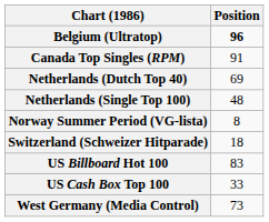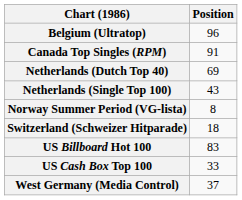 <table class="wikitable sortable plainrowheaders" style="text-align:center;">
 <tr>
 <th scope="col">Chart (1986)</th>
 <th scope="col">Position</th>
 </tr>
 <tr>
 <th scope="row">Belgium (Ultratop)</th>
-<td><strong>96</strong></td>
+<td>96</td>
 </tr>
 <tr>
 <th scope="row">Canada Top Singles (<em>RPM</em>)</th>
 <td>91</td>
 </tr>
 <tr>
 <th scope="row">Netherlands (Dutch Top 40)</th>
 <td>69</td>
 </tr>
 <tr>
 <th scope="row">Netherlands (Single Top 100)</th>
-<td>48</td>
+<td>43</td>
 </tr>
 <tr>
 <th scope="row">Norway Summer Period (VG-lista)</th>
 <td>8</td>
 </tr>
 <tr>
 <th scope="row">Switzerland (Schweizer Hitparade)</th>
 <td>18</td>
 </tr>
 <tr>
 <th scope="row">US <em>Billboard</em> Hot 100</th>
 <td>83</td>
 </tr>
 <tr>
 <th scope="row">US <em>Cash Box</em> Top 100</th>
 <td>33</td>
 </tr>
 <tr>
 <th scope="row">West Germany (Media Control)</th>
-<td>73</td>
+<td>37</td>
 </tr>
 </table>
